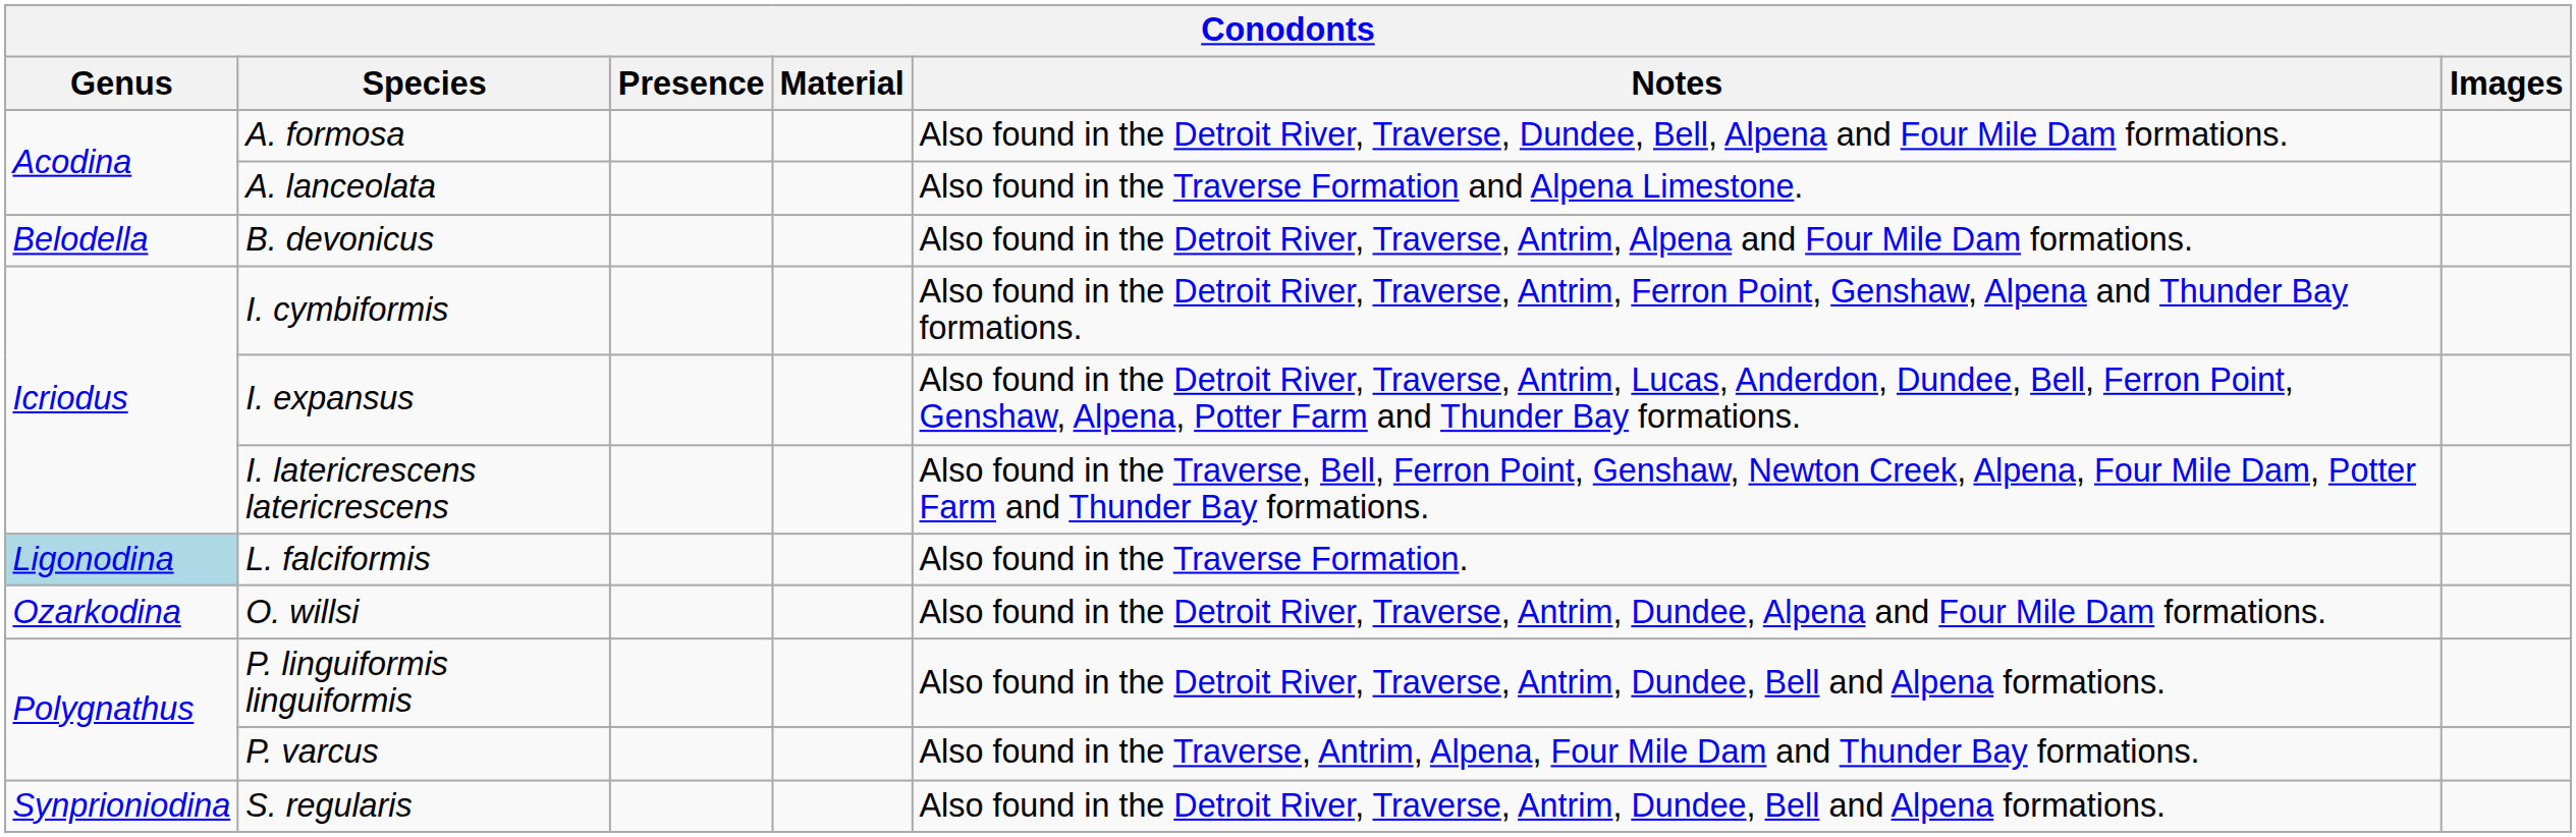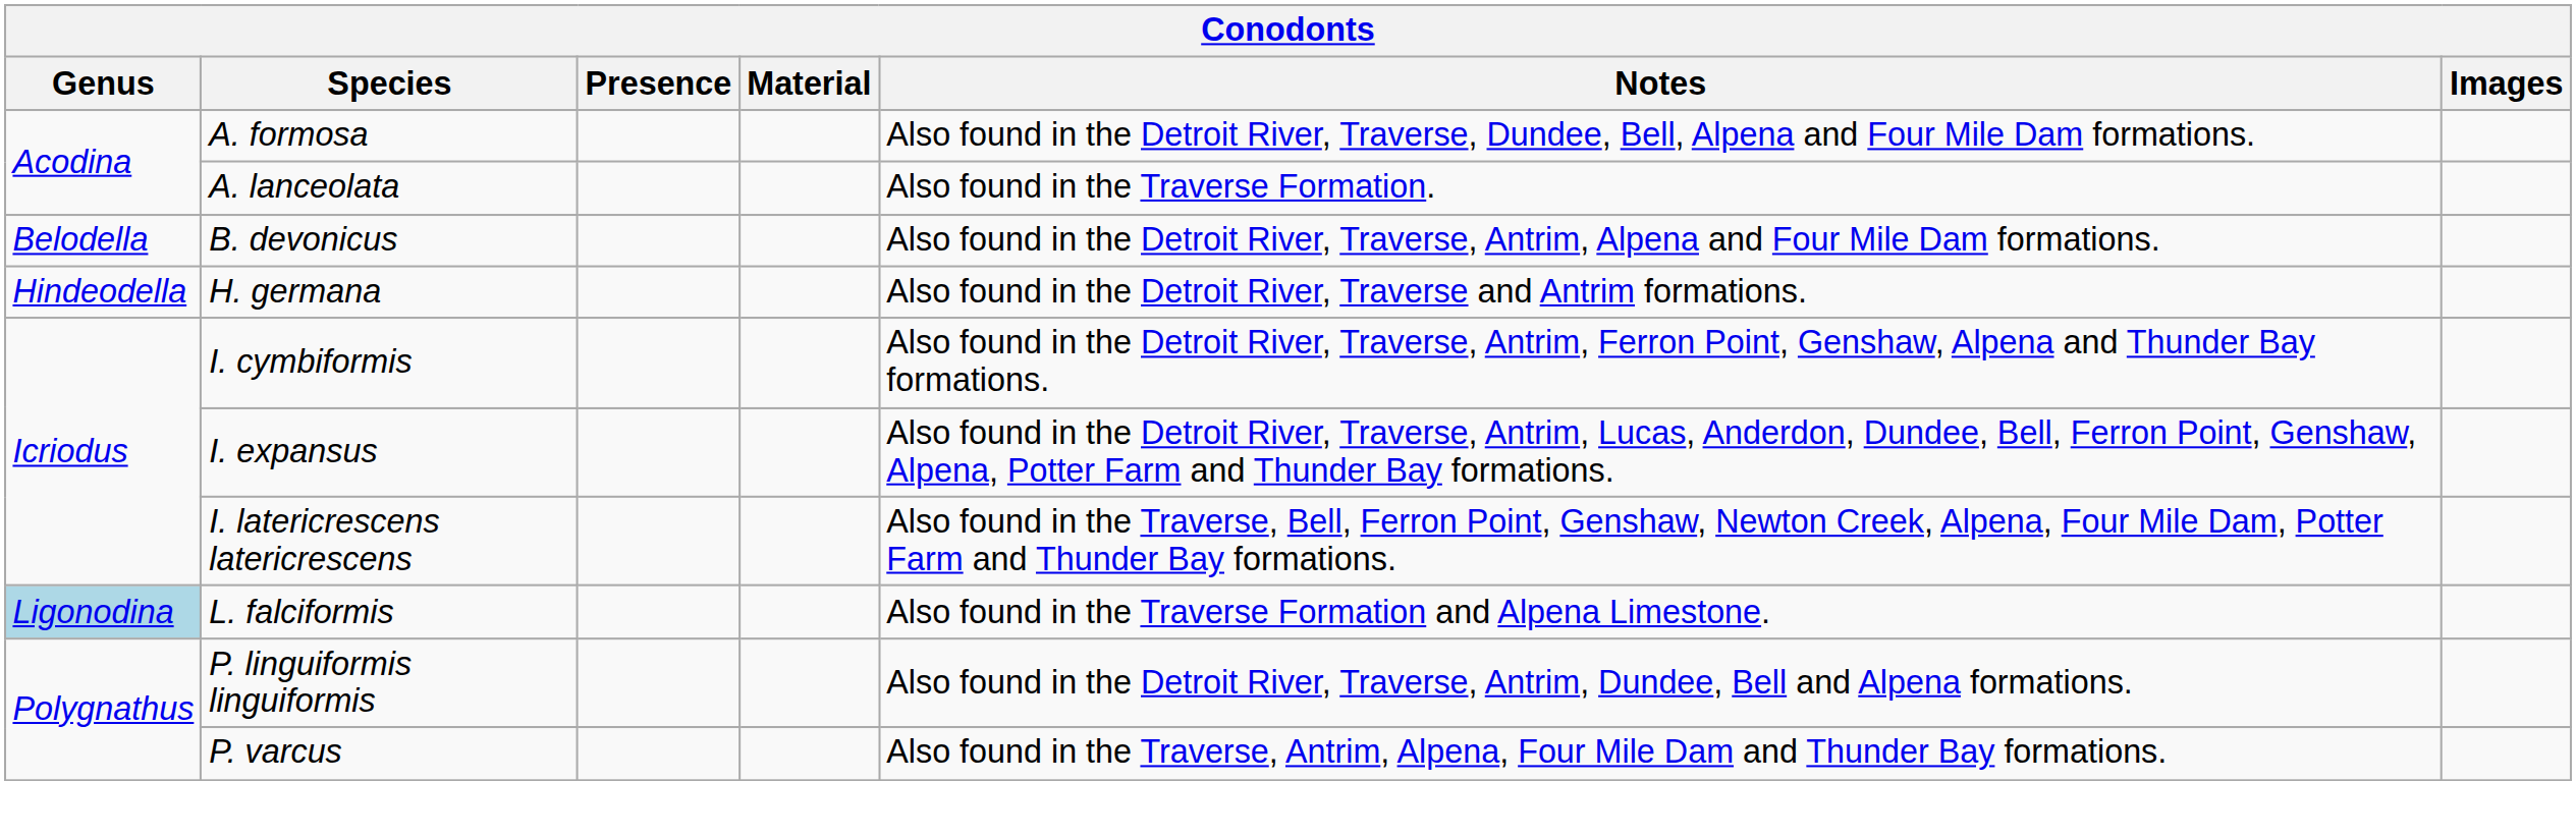 <table class="wikitable" align="center">
 <tr>
 <th colspan="6" align="center"><strong><a href='#'>Conodonts</a></strong></th>
 </tr>
 <tr>
 <th>Genus</th>
 <th>Species</th>
 <th>Presence</th>
 <th><strong>Material</strong></th>
 <th>Notes</th>
 <th>Images</th>
 </tr>
 <tr>
 <td rowspan=2><em><a href='#'>Acodina</a></em></td>
 <td><em>A. formosa</em></td>
 <td></td>
 <td></td>
 <td>Also found in the <a href='#'>Detroit River</a>, <a href='#'>Traverse</a>, <a href='#'>Dundee</a>, <a href='#'>Bell</a>, <a href='#'>Alpena</a> and <a href='#'>Four Mile Dam</a> formations.</td>
 <td></td>
 </tr>
 <tr>
 <td><em>A. lanceolata</em></td>
 <td></td>
 <td></td>
-<td>Also found in the <a href='#'>Traverse Formation</a> and <a href='#'>Alpena Limestone</a>.</td>
+<td>Also found in the <a href='#'>Traverse Formation</a>.</td>
 <td></td>
 </tr>
 <tr>
 <td><em><a href='#'>Belodella</a></em></td>
 <td><em>B. devonicus</em></td>
 <td></td>
 <td></td>
 <td>Also found in the <a href='#'>Detroit River</a>, <a href='#'>Traverse</a>, <a href='#'>Antrim</a>, <a href='#'>Alpena</a> and <a href='#'>Four Mile Dam</a> formations.</td>
+<td></td>
+</tr>
+<tr>
+<td><em><a href='#'>Hindeodella</a></em></td>
+<td><em>H. germana</em></td>
+<td></td>
+<td></td>
+<td>Also found in the <a href='#'>Detroit River</a>, <a href='#'>Traverse</a> and <a href='#'>Antrim</a> formations.</td>
 <td></td>
 </tr>
 <tr>
 <td rowspan="3"><em><a href='#'>Icriodus</a></em></td>
 <td><em>I. cymbiformis</em></td>
 <td></td>
 <td></td>
 <td>Also found in the <a href='#'>Detroit River</a>, <a href='#'>Traverse</a>, <a href='#'>Antrim</a>, <a href='#'>Ferron Point</a>, <a href='#'>Genshaw</a>, <a href='#'>Alpena</a> and <a href='#'>Thunder Bay</a> formations.</td>
 <td></td>
 </tr>
 <tr>
 <td><em>I. expansus</em></td>
 <td></td>
 <td></td>
 <td>Also found in the <a href='#'>Detroit River</a>, <a href='#'>Traverse</a>, <a href='#'>Antrim</a>, <a href='#'>Lucas</a>, <a href='#'>Anderdon</a>, <a href='#'>Dundee</a>, <a href='#'>Bell</a>, <a href='#'>Ferron Point</a>, <a href='#'>Genshaw</a>, <a href='#'>Alpena</a>, <a href='#'>Potter Farm</a> and <a href='#'>Thunder Bay</a> formations.</td>
 <td></td>
 </tr>
 <tr>
 <td><em>I. latericrescens latericrescens</em></td>
 <td></td>
 <td></td>
 <td>Also found in the <a href='#'>Traverse</a>, <a href='#'>Bell</a>, <a href='#'>Ferron Point</a>, <a href='#'>Genshaw</a>, <a href='#'>Newton Creek</a>, <a href='#'>Alpena</a>, <a href='#'>Four Mile Dam</a>, <a href='#'>Potter Farm</a> and <a href='#'>Thunder Bay</a> formations.</td>
 <td></td>
 </tr>
 <tr>
 <td style="background: lightblue;"><em><a href='#'>Ligonodina</a></em></td>
 <td><em>L. falciformis</em></td>
 <td></td>
 <td></td>
-<td>Also found in the <a href='#'>Traverse Formation</a>.</td>
-<td></td>
-</tr>
-<tr>
-<td><em><a href='#'>Ozarkodina</a></em></td>
-<td><em>O. willsi</em></td>
-<td></td>
-<td></td>
-<td>Also found in the <a href='#'>Detroit River</a>, <a href='#'>Traverse</a>, <a href='#'>Antrim</a>, <a href='#'>Dundee</a>, <a href='#'>Alpena</a> and <a href='#'>Four Mile Dam</a> formations.</td>
+<td>Also found in the <a href='#'>Traverse Formation</a> and <a href='#'>Alpena Limestone</a>.</td>
 <td></td>
 </tr>
 <tr>
 <td rowspan=2><em><a href='#'>Polygnathus</a></em></td>
 <td><em>P. linguiformis linguiformis</em></td>
 <td></td>
 <td></td>
 <td>Also found in the <a href='#'>Detroit River</a>, <a href='#'>Traverse</a>, <a href='#'>Antrim</a>, <a href='#'>Dundee</a>, <a href='#'>Bell</a> and <a href='#'>Alpena</a> formations.</td>
 <td></td>
 </tr>
 <tr>
 <td><em>P. varcus</em></td>
 <td></td>
 <td></td>
 <td>Also found in the <a href='#'>Traverse</a>, <a href='#'>Antrim</a>, <a href='#'>Alpena</a>, <a href='#'>Four Mile Dam</a> and <a href='#'>Thunder Bay</a> formations.</td>
 <td></td>
 </tr>
 <tr>
-<td><em><a href='#'>Synprioniodina</a></em></td>
-<td><em>S. regularis</em></td>
-<td></td>
-<td></td>
-<td>Also found in the <a href='#'>Detroit River</a>, <a href='#'>Traverse</a>, <a href='#'>Antrim</a>, <a href='#'>Dundee</a>, <a href='#'>Bell</a> and <a href='#'>Alpena</a> formations.</td>
-<td></td>
-</tr>
-<tr>
 </tr>
 </table>
